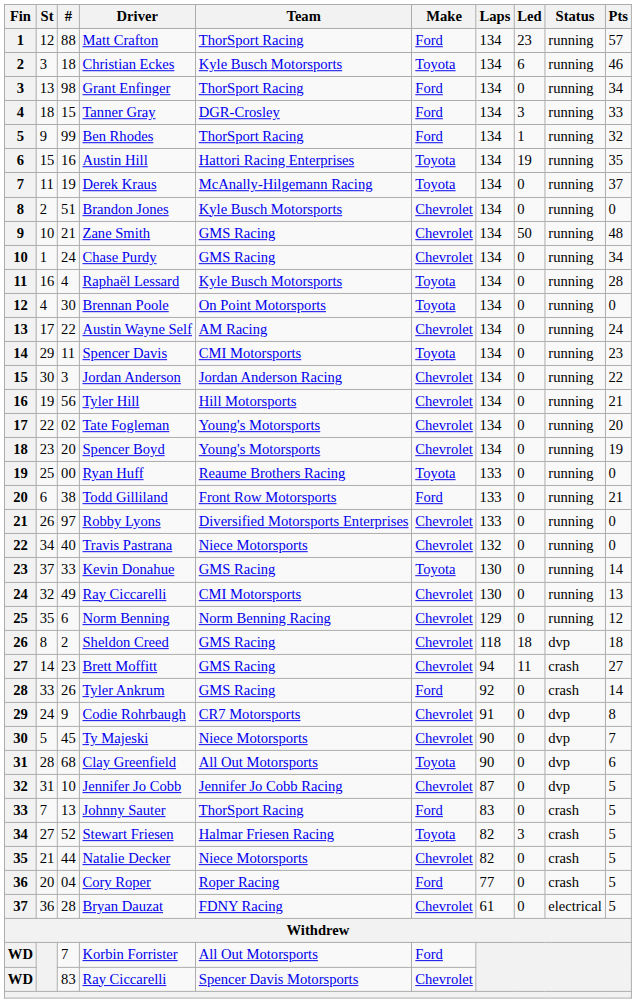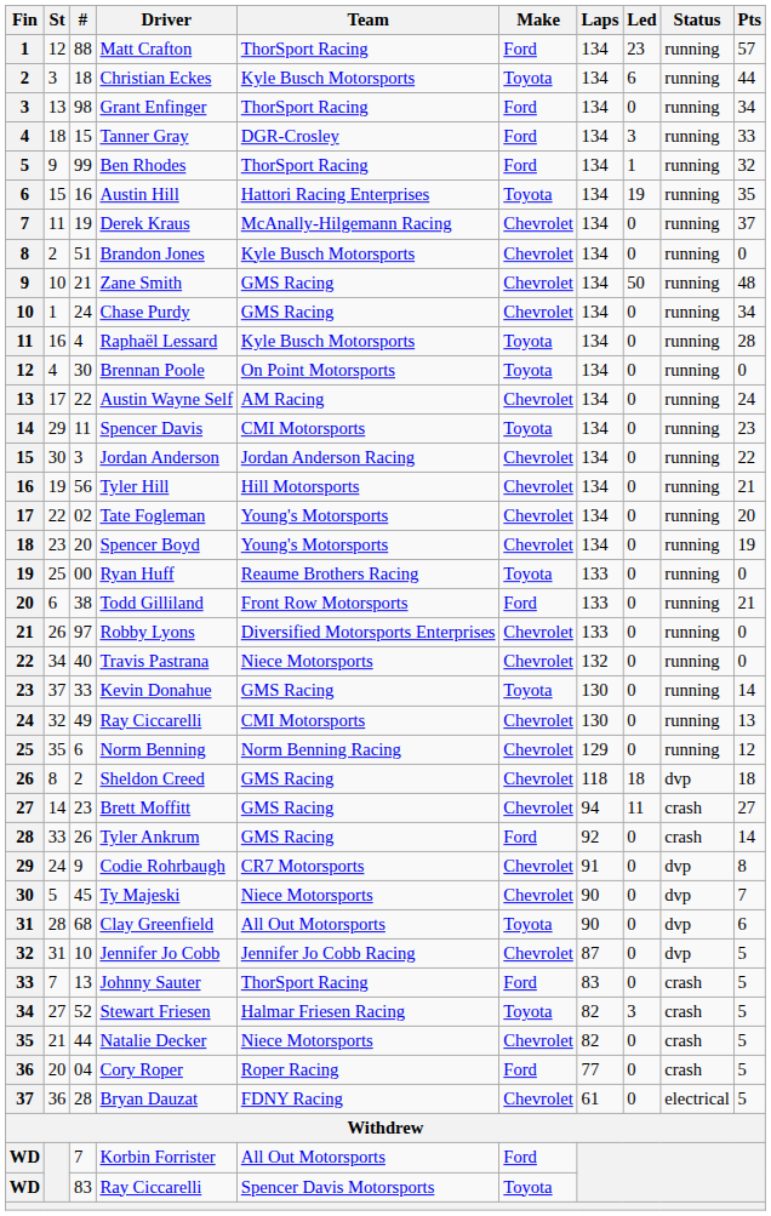 <table class="wikitable sortable" style="font-size:95%">
 <tr>
 <th>Fin</th>
 <th>St</th>
 <th>#</th>
 <th>Driver</th>
 <th>Team</th>
 <th>Make</th>
 <th>Laps</th>
 <th>Led</th>
 <th>Status</th>
 <th>Pts</th>
 </tr>
 <tr>
 <th>1</th>
 <td>12</td>
 <td>88</td>
 <td><a href='#'>Matt Crafton</a></td>
 <td><a href='#'>ThorSport Racing</a></td>
 <td><a href='#'>Ford</a></td>
 <td>134</td>
 <td>23</td>
 <td>running</td>
 <td>57</td>
 </tr>
 <tr>
 <th>2</th>
 <td>3</td>
 <td>18</td>
 <td><a href='#'>Christian Eckes</a></td>
 <td><a href='#'>Kyle Busch Motorsports</a></td>
 <td><a href='#'>Toyota</a></td>
 <td>134</td>
 <td>6</td>
 <td>running</td>
-<td>46</td>
+<td>44</td>
 </tr>
 <tr>
 <th>3</th>
 <td>13</td>
 <td>98</td>
 <td><a href='#'>Grant Enfinger</a></td>
 <td><a href='#'>ThorSport Racing</a></td>
 <td><a href='#'>Ford</a></td>
 <td>134</td>
 <td>0</td>
 <td>running</td>
 <td>34</td>
 </tr>
 <tr>
 <th>4</th>
 <td>18</td>
 <td>15</td>
 <td><a href='#'>Tanner Gray</a></td>
 <td><a href='#'>DGR-Crosley</a></td>
 <td><a href='#'>Ford</a></td>
 <td>134</td>
 <td>3</td>
 <td>running</td>
 <td>33</td>
 </tr>
 <tr>
 <th>5</th>
 <td>9</td>
 <td>99</td>
 <td><a href='#'>Ben Rhodes</a></td>
 <td><a href='#'>ThorSport Racing</a></td>
 <td><a href='#'>Ford</a></td>
 <td>134</td>
 <td>1</td>
 <td>running</td>
 <td>32</td>
 </tr>
 <tr>
 <th>6</th>
 <td>15</td>
 <td>16</td>
 <td><a href='#'>Austin Hill</a></td>
 <td><a href='#'>Hattori Racing Enterprises</a></td>
 <td><a href='#'>Toyota</a></td>
 <td>134</td>
 <td>19</td>
 <td>running</td>
 <td>35</td>
 </tr>
 <tr>
 <th>7</th>
 <td>11</td>
 <td>19</td>
 <td><a href='#'>Derek Kraus</a></td>
 <td><a href='#'>McAnally-Hilgemann Racing</a></td>
-<td><a href='#'>Toyota</a></td>
+<td><a href='#'>Chevrolet</a></td>
 <td>134</td>
 <td>0</td>
 <td>running</td>
 <td>37</td>
 </tr>
 <tr>
 <th>8</th>
 <td>2</td>
 <td>51</td>
 <td><a href='#'>Brandon Jones</a></td>
 <td><a href='#'>Kyle Busch Motorsports</a></td>
 <td><a href='#'>Chevrolet</a></td>
 <td>134</td>
 <td>0</td>
 <td>running</td>
 <td>0</td>
 </tr>
 <tr>
 <th>9</th>
 <td>10</td>
 <td>21</td>
 <td><a href='#'>Zane Smith</a></td>
 <td><a href='#'>GMS Racing</a></td>
 <td><a href='#'>Chevrolet</a></td>
 <td>134</td>
 <td>50</td>
 <td>running</td>
 <td>48</td>
 </tr>
 <tr>
 <th>10</th>
 <td>1</td>
 <td>24</td>
 <td><a href='#'>Chase Purdy</a></td>
 <td><a href='#'>GMS Racing</a></td>
 <td><a href='#'>Chevrolet</a></td>
 <td>134</td>
 <td>0</td>
 <td>running</td>
 <td>34</td>
 </tr>
 <tr>
 <th>11</th>
 <td>16</td>
 <td>4</td>
 <td><a href='#'>Raphaël Lessard</a></td>
 <td><a href='#'>Kyle Busch Motorsports</a></td>
 <td><a href='#'>Toyota</a></td>
 <td>134</td>
 <td>0</td>
 <td>running</td>
 <td>28</td>
 </tr>
 <tr>
 <th>12</th>
 <td>4</td>
 <td>30</td>
 <td><a href='#'>Brennan Poole</a></td>
 <td><a href='#'>On Point Motorsports</a></td>
 <td><a href='#'>Toyota</a></td>
 <td>134</td>
 <td>0</td>
 <td>running</td>
 <td>0</td>
 </tr>
 <tr>
 <th>13</th>
 <td>17</td>
 <td>22</td>
 <td><a href='#'>Austin Wayne Self</a></td>
 <td><a href='#'>AM Racing</a></td>
 <td><a href='#'>Chevrolet</a></td>
 <td>134</td>
 <td>0</td>
 <td>running</td>
 <td>24</td>
 </tr>
 <tr>
 <th>14</th>
 <td>29</td>
 <td>11</td>
 <td><a href='#'>Spencer Davis</a></td>
 <td><a href='#'>CMI Motorsports</a></td>
 <td><a href='#'>Toyota</a></td>
 <td>134</td>
 <td>0</td>
 <td>running</td>
 <td>23</td>
 </tr>
 <tr>
 <th>15</th>
 <td>30</td>
 <td>3</td>
 <td><a href='#'>Jordan Anderson</a></td>
 <td><a href='#'>Jordan Anderson Racing</a></td>
 <td><a href='#'>Chevrolet</a></td>
 <td>134</td>
 <td>0</td>
 <td>running</td>
 <td>22</td>
 </tr>
 <tr>
 <th>16</th>
 <td>19</td>
 <td>56</td>
 <td><a href='#'>Tyler Hill</a></td>
 <td><a href='#'>Hill Motorsports</a></td>
 <td><a href='#'>Chevrolet</a></td>
 <td>134</td>
 <td>0</td>
 <td>running</td>
 <td>21</td>
 </tr>
 <tr>
 <th>17</th>
 <td>22</td>
 <td>02</td>
 <td><a href='#'>Tate Fogleman</a></td>
 <td><a href='#'>Young's Motorsports</a></td>
 <td><a href='#'>Chevrolet</a></td>
 <td>134</td>
 <td>0</td>
 <td>running</td>
 <td>20</td>
 </tr>
 <tr>
 <th>18</th>
 <td>23</td>
 <td>20</td>
 <td><a href='#'>Spencer Boyd</a></td>
 <td><a href='#'>Young's Motorsports</a></td>
 <td><a href='#'>Chevrolet</a></td>
 <td>134</td>
 <td>0</td>
 <td>running</td>
 <td>19</td>
 </tr>
 <tr>
 <th>19</th>
 <td>25</td>
 <td>00</td>
 <td><a href='#'>Ryan Huff</a></td>
 <td><a href='#'>Reaume Brothers Racing</a></td>
 <td><a href='#'>Toyota</a></td>
 <td>133</td>
 <td>0</td>
 <td>running</td>
 <td>0</td>
 </tr>
 <tr>
 <th>20</th>
 <td>6</td>
 <td>38</td>
 <td><a href='#'>Todd Gilliland</a></td>
 <td><a href='#'>Front Row Motorsports</a></td>
 <td><a href='#'>Ford</a></td>
 <td>133</td>
 <td>0</td>
 <td>running</td>
 <td>21</td>
 </tr>
 <tr>
 <th>21</th>
 <td>26</td>
 <td>97</td>
 <td><a href='#'>Robby Lyons</a></td>
 <td><a href='#'>Diversified Motorsports Enterprises</a></td>
 <td><a href='#'>Chevrolet</a></td>
 <td>133</td>
 <td>0</td>
 <td>running</td>
 <td>0</td>
 </tr>
 <tr>
 <th>22</th>
 <td>34</td>
 <td>40</td>
 <td><a href='#'>Travis Pastrana</a></td>
 <td><a href='#'>Niece Motorsports</a></td>
 <td><a href='#'>Chevrolet</a></td>
 <td>132</td>
 <td>0</td>
 <td>running</td>
 <td>0</td>
 </tr>
 <tr>
 <th>23</th>
 <td>37</td>
 <td>33</td>
 <td><a href='#'>Kevin Donahue</a></td>
 <td><a href='#'>GMS Racing</a></td>
 <td><a href='#'>Toyota</a></td>
 <td>130</td>
 <td>0</td>
 <td>running</td>
 <td>14</td>
 </tr>
 <tr>
 <th>24</th>
 <td>32</td>
 <td>49</td>
 <td><a href='#'>Ray Ciccarelli</a></td>
 <td><a href='#'>CMI Motorsports</a></td>
 <td><a href='#'>Chevrolet</a></td>
 <td>130</td>
 <td>0</td>
 <td>running</td>
 <td>13</td>
 </tr>
 <tr>
 <th>25</th>
 <td>35</td>
 <td>6</td>
 <td><a href='#'>Norm Benning</a></td>
 <td><a href='#'>Norm Benning Racing</a></td>
 <td><a href='#'>Chevrolet</a></td>
 <td>129</td>
 <td>0</td>
 <td>running</td>
 <td>12</td>
 </tr>
 <tr>
 <th>26</th>
 <td>8</td>
 <td>2</td>
 <td><a href='#'>Sheldon Creed</a></td>
 <td><a href='#'>GMS Racing</a></td>
 <td><a href='#'>Chevrolet</a></td>
 <td>118</td>
 <td>18</td>
 <td>dvp</td>
 <td>18</td>
 </tr>
 <tr>
 <th>27</th>
 <td>14</td>
 <td>23</td>
 <td><a href='#'>Brett Moffitt</a></td>
 <td><a href='#'>GMS Racing</a></td>
 <td><a href='#'>Chevrolet</a></td>
 <td>94</td>
 <td>11</td>
 <td>crash</td>
 <td>27</td>
 </tr>
 <tr>
 <th>28</th>
 <td>33</td>
 <td>26</td>
 <td><a href='#'>Tyler Ankrum</a></td>
 <td><a href='#'>GMS Racing</a></td>
 <td><a href='#'>Ford</a></td>
 <td>92</td>
 <td>0</td>
 <td>crash</td>
 <td>14</td>
 </tr>
 <tr>
 <th>29</th>
 <td>24</td>
 <td>9</td>
 <td><a href='#'>Codie Rohrbaugh</a></td>
 <td><a href='#'>CR7 Motorsports</a></td>
 <td><a href='#'>Chevrolet</a></td>
 <td>91</td>
 <td>0</td>
 <td>dvp</td>
 <td>8</td>
 </tr>
 <tr>
 <th>30</th>
 <td>5</td>
 <td>45</td>
 <td><a href='#'>Ty Majeski</a></td>
 <td><a href='#'>Niece Motorsports</a></td>
 <td><a href='#'>Chevrolet</a></td>
 <td>90</td>
 <td>0</td>
 <td>dvp</td>
 <td>7</td>
 </tr>
 <tr>
 <th>31</th>
 <td>28</td>
 <td>68</td>
 <td><a href='#'>Clay Greenfield</a></td>
 <td><a href='#'>All Out Motorsports</a></td>
 <td><a href='#'>Toyota</a></td>
 <td>90</td>
 <td>0</td>
 <td>dvp</td>
 <td>6</td>
 </tr>
 <tr>
 <th>32</th>
 <td>31</td>
 <td>10</td>
 <td><a href='#'>Jennifer Jo Cobb</a></td>
 <td><a href='#'>Jennifer Jo Cobb Racing</a></td>
 <td><a href='#'>Chevrolet</a></td>
 <td>87</td>
 <td>0</td>
 <td>dvp</td>
 <td>5</td>
 </tr>
 <tr>
 <th>33</th>
 <td>7</td>
 <td>13</td>
 <td><a href='#'>Johnny Sauter</a></td>
 <td><a href='#'>ThorSport Racing</a></td>
 <td><a href='#'>Ford</a></td>
 <td>83</td>
 <td>0</td>
 <td>crash</td>
 <td>5</td>
 </tr>
 <tr>
 <th>34</th>
 <td>27</td>
 <td>52</td>
 <td><a href='#'>Stewart Friesen</a></td>
 <td><a href='#'>Halmar Friesen Racing</a></td>
 <td><a href='#'>Toyota</a></td>
 <td>82</td>
 <td>3</td>
 <td>crash</td>
 <td>5</td>
 </tr>
 <tr>
 <th>35</th>
 <td>21</td>
 <td>44</td>
 <td><a href='#'>Natalie Decker</a></td>
 <td><a href='#'>Niece Motorsports</a></td>
 <td><a href='#'>Chevrolet</a></td>
 <td>82</td>
 <td>0</td>
 <td>crash</td>
 <td>5</td>
 </tr>
 <tr>
 <th>36</th>
 <td>20</td>
 <td>04</td>
 <td><a href='#'>Cory Roper</a></td>
 <td><a href='#'>Roper Racing</a></td>
 <td><a href='#'>Ford</a></td>
 <td>77</td>
 <td>0</td>
 <td>crash</td>
 <td>5</td>
 </tr>
 <tr>
 <th>37</th>
 <td>36</td>
 <td>28</td>
 <td><a href='#'>Bryan Dauzat</a></td>
 <td><a href='#'>FDNY Racing</a></td>
 <td><a href='#'>Chevrolet</a></td>
 <td>61</td>
 <td>0</td>
 <td>electrical</td>
 <td>5</td>
 </tr>
 <tr>
 <th colspan="10">Withdrew</th>
 </tr>
 <tr>
 <th>WD</th>
 <th rowspan="2"></th>
 <td>7</td>
 <td><a href='#'>Korbin Forrister</a></td>
 <td><a href='#'>All Out Motorsports</a></td>
 <td><a href='#'>Ford</a></td>
 <th colspan="4" rowspan="2"></th>
 </tr>
 <tr>
 <th>WD</th>
 <td>83</td>
 <td><a href='#'>Ray Ciccarelli</a></td>
 <td><a href='#'>Spencer Davis Motorsports</a></td>
-<td><a href='#'>Chevrolet</a></td>
+<td><a href='#'>Toyota</a></td>
 </tr>
 <tr>
 <th colspan="10"></th>
 </tr>
 </table>
